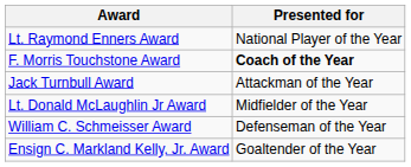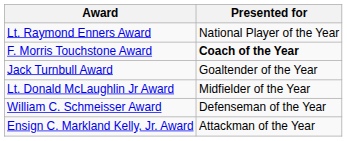 <table class="wikitable">
 <tr>
 <th>Award</th>
 <th>Presented for</th>
 </tr>
 <tr>
 <td><a href='#'>Lt. Raymond Enners Award</a></td>
 <td>National Player of the Year</td>
 </tr>
 <tr>
 <td><a href='#'>F. Morris Touchstone Award</a></td>
 <td><strong>Coach of the Year</strong></td>
 </tr>
 <tr>
 <td><a href='#'>Jack Turnbull Award</a></td>
-<td>Attackman of the Year</td>
+<td>Goaltender of the Year</td>
 </tr>
 <tr>
 <td><a href='#'>Lt. Donald McLaughlin Jr Award</a></td>
 <td>Midfielder of the Year</td>
 </tr>
 <tr>
 <td><a href='#'>William C. Schmeisser Award</a></td>
 <td>Defenseman of the Year</td>
 </tr>
 <tr>
 <td><a href='#'>Ensign C. Markland Kelly, Jr. Award</a></td>
-<td>Goaltender of the Year</td>
+<td>Attackman of the Year</td>
 </tr>
 </table>
